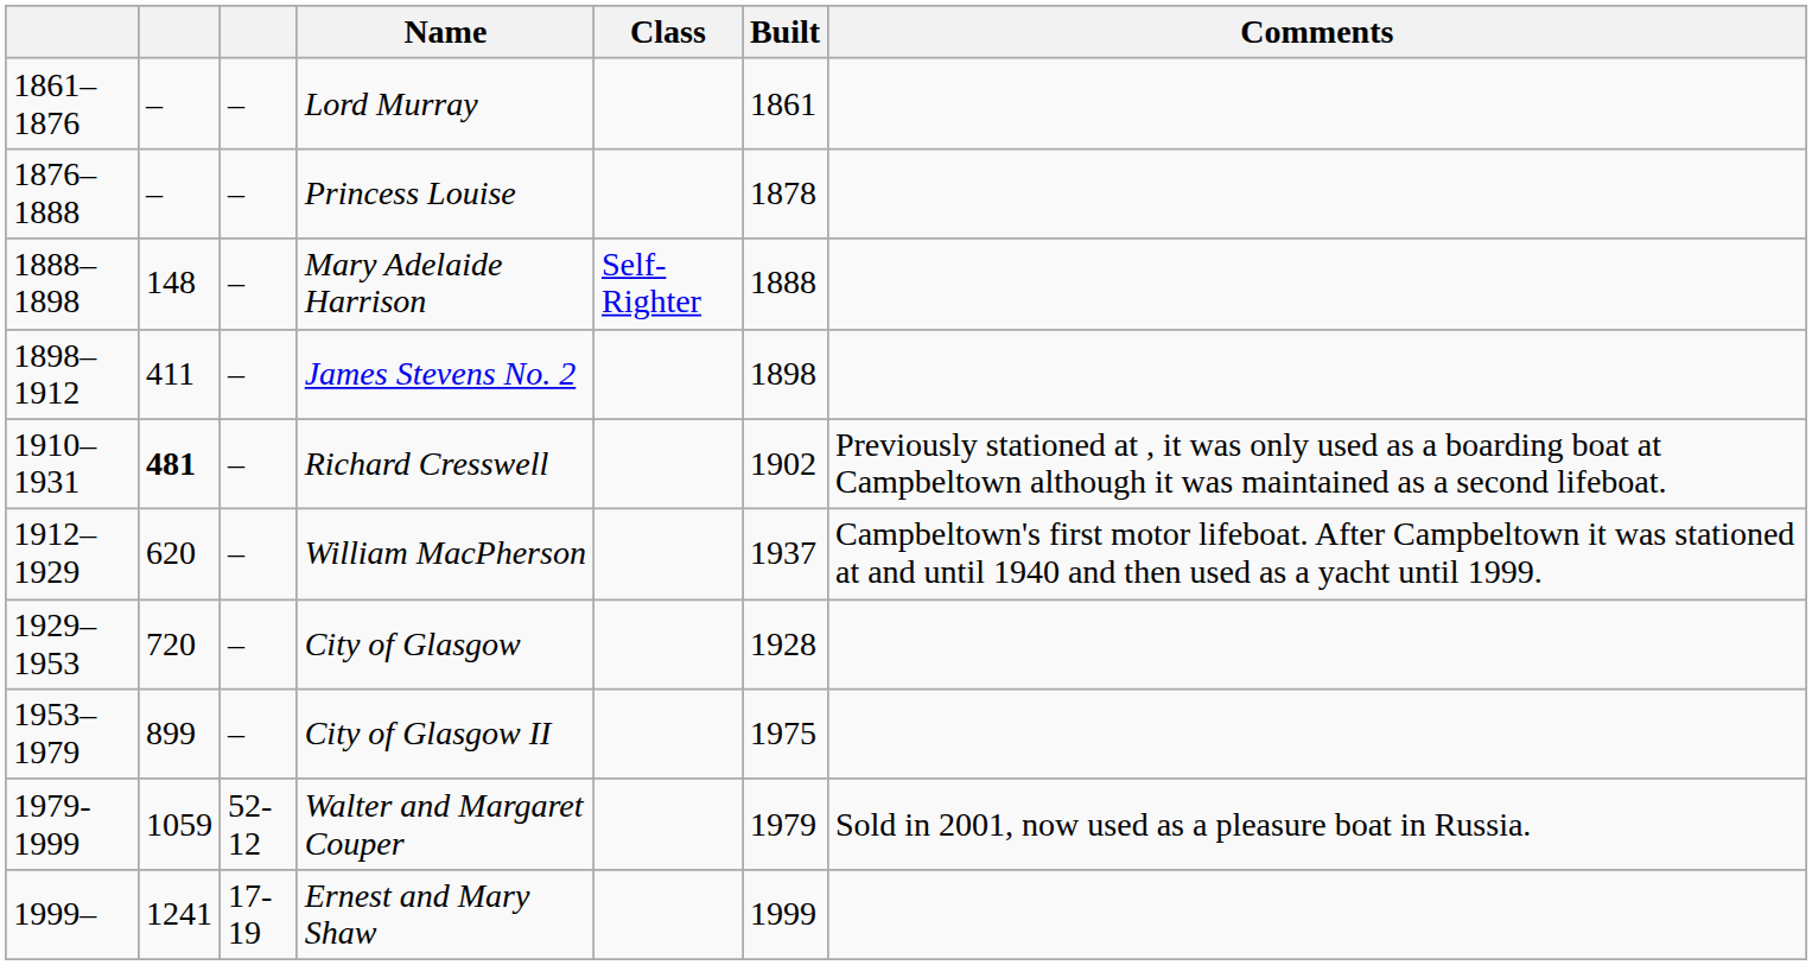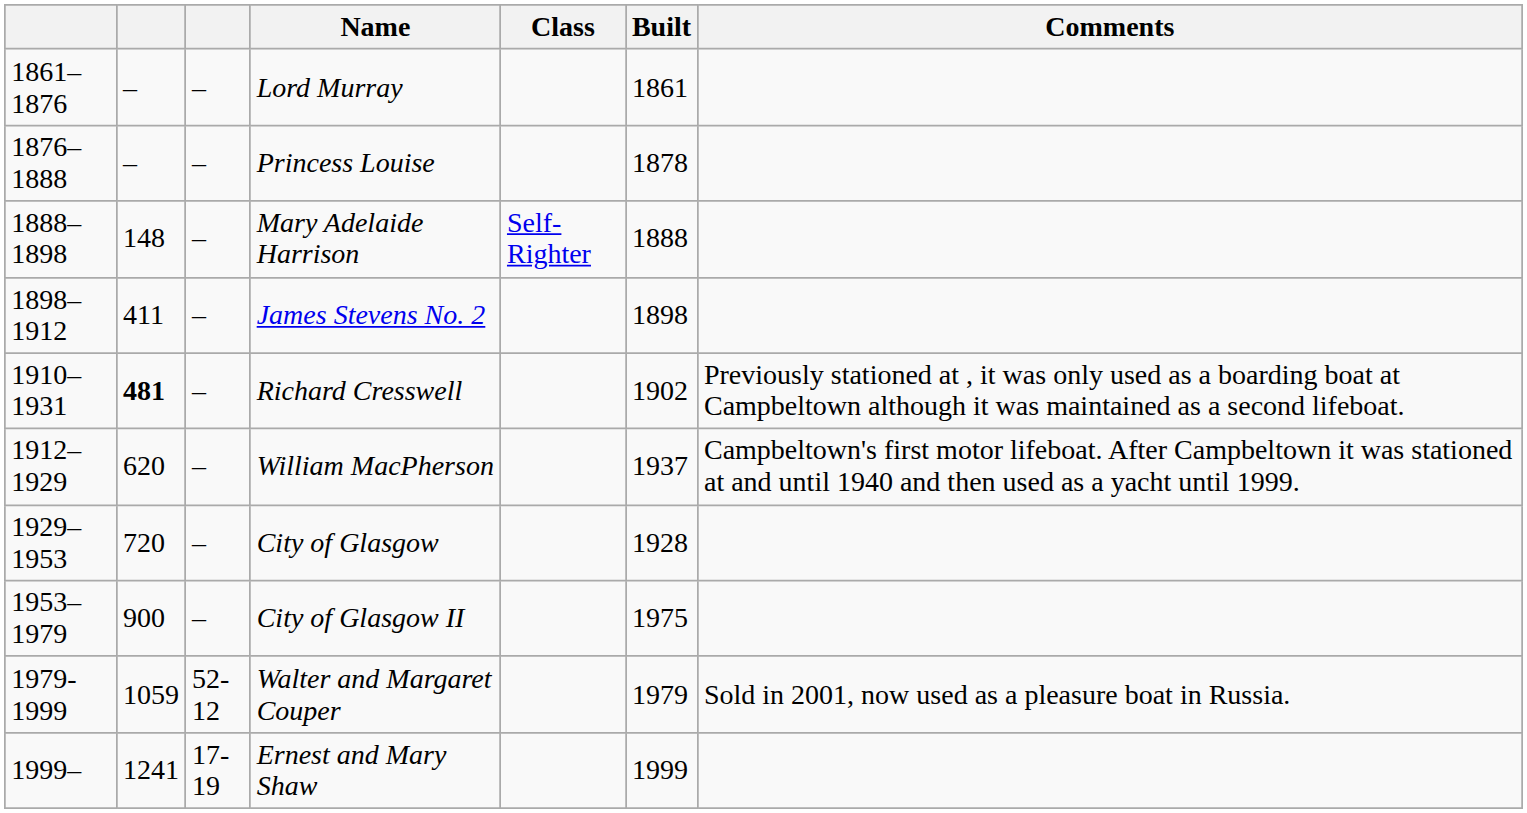 <table class="wikitable sortable">
 <tr>
 <th></th>
 <th></th>
 <th></th>
 <th>Name</th>
 <th>Class</th>
 <th>Built</th>
 <th class=unsortable>Comments</th>
 </tr>
 <tr>
 <td>1861–1876</td>
 <td>–</td>
 <td>–</td>
 <td><em>Lord Murray</em></td>
 <td></td>
 <td>1861</td>
 <td></td>
 </tr>
 <tr>
 <td>1876–1888</td>
 <td>–</td>
 <td>–</td>
 <td><em>Princess Louise</em></td>
 <td></td>
 <td>1878</td>
 <td></td>
 </tr>
 <tr>
 <td>1888–1898</td>
 <td>148</td>
 <td>–</td>
 <td><em>Mary Adelaide Harrison</em></td>
 <td><a href='#'>Self-Righter</a></td>
 <td>1888</td>
 <td></td>
 </tr>
 <tr>
 <td>1898–1912</td>
 <td>411</td>
 <td>–</td>
 <td><em><a href='#'>James Stevens No. 2</a></em></td>
 <td></td>
 <td>1898</td>
 <td></td>
 </tr>
 <tr>
 <td>1910–1931</td>
 <td><strong>481</strong></td>
 <td>–</td>
 <td><em>Richard Cresswell</em></td>
 <td></td>
 <td>1902</td>
 <td>Previously stationed at , it was only used as a boarding boat at Campbeltown although it was maintained as a second lifeboat.</td>
 </tr>
 <tr>
 <td>1912–1929</td>
 <td>620</td>
 <td>–</td>
 <td><em>William MacPherson</em></td>
 <td></td>
 <td>1937</td>
 <td>Campbeltown's first motor lifeboat. After Campbeltown it was stationed at  and  until 1940 and then used as a yacht until 1999.</td>
 </tr>
 <tr>
 <td>1929–1953</td>
 <td>720</td>
 <td>–</td>
 <td><em>City of Glasgow</em></td>
 <td></td>
 <td>1928</td>
 <td> </td>
 </tr>
 <tr>
 <td>1953–1979</td>
-<td>899</td>
+<td>900</td>
 <td>–</td>
 <td><em>City of Glasgow II</em></td>
 <td></td>
 <td>1975</td>
 <td></td>
 </tr>
 <tr>
 <td>1979-1999</td>
 <td>1059</td>
 <td>52-12</td>
 <td><em>Walter and Margaret Couper</em></td>
 <td></td>
 <td>1979</td>
 <td>Sold in 2001, now used as a pleasure boat in Russia.</td>
 </tr>
 <tr>
 <td>1999–</td>
 <td>1241</td>
 <td>17-19</td>
 <td><em>Ernest and Mary Shaw</em></td>
 <td></td>
 <td>1999</td>
 <td></td>
 </tr>
 </table>
